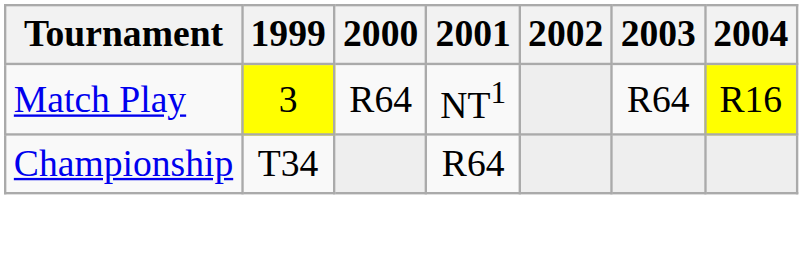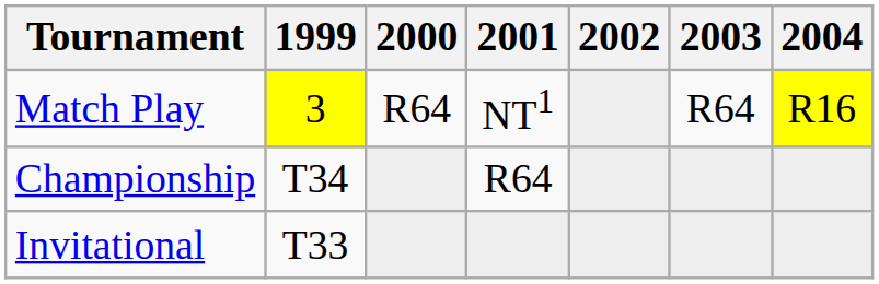 <table class="wikitable" style="text-align:center;">
 <tr>
 <th>Tournament</th>
 <th>1999</th>
 <th>2000</th>
 <th>2001</th>
 <th>2002</th>
 <th>2003</th>
 <th>2004</th>
 </tr>
 <tr>
 <td align="left"><a href='#'>Match Play</a></td>
 <td style="background:yellow;">3</td>
 <td>R64</td>
 <td>NT<sup>1</sup></td>
 <td style="background:#eeeeee;"></td>
 <td>R64</td>
 <td style="background:yellow;">R16</td>
 </tr>
 <tr>
 <td align="left"><a href='#'>Championship</a></td>
 <td>T34</td>
 <td style="background:#eeeeee;"></td>
 <td>R64</td>
 <td style="background:#eeeeee;"></td>
 <td style="background:#eeeeee;"></td>
 <td style="background:#eeeeee;"></td>
 </tr>
+<tr>
+<td align="left"><a href='#'>Invitational</a></td>
+<td>T33</td>
+<td style="background:#eeeeee;"></td>
+<td style="background:#eeeeee;"></td>
+<td style="background:#eeeeee;"></td>
+<td style="background:#eeeeee;"></td>
+<td style="background:#eeeeee;"></td>
+</tr>
 </table>
